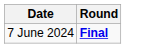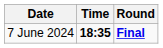 <table class="wikitable">
 <tr>
 <th>Date</th>
+<th>Time</th>
 <th>Round</th>
 </tr>
 <tr>
 <td>7 June 2024</td>
+<td><strong>18:35</strong></td>
 <td><strong><a href='#'>Final</a></strong></td>
 </tr>
 </table>
